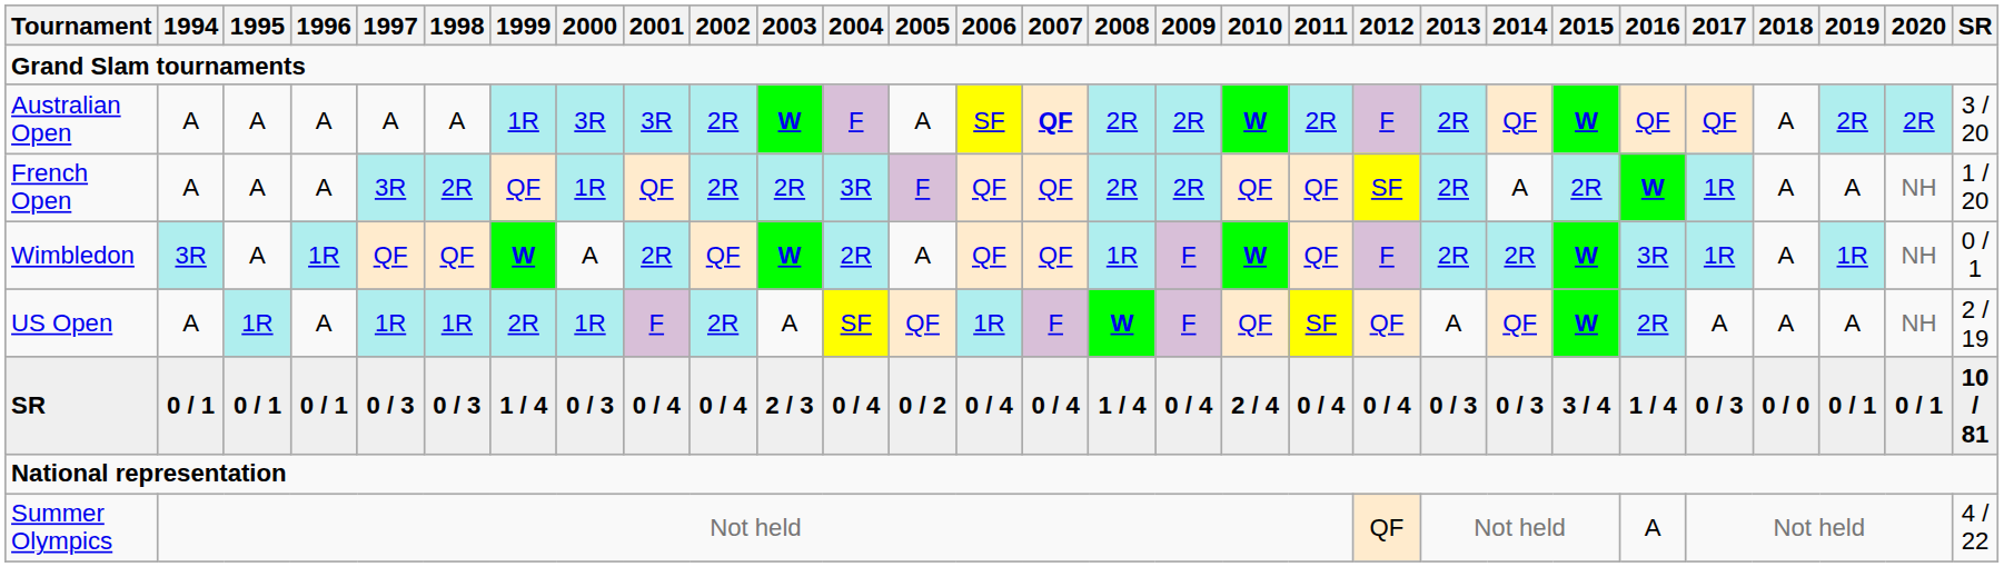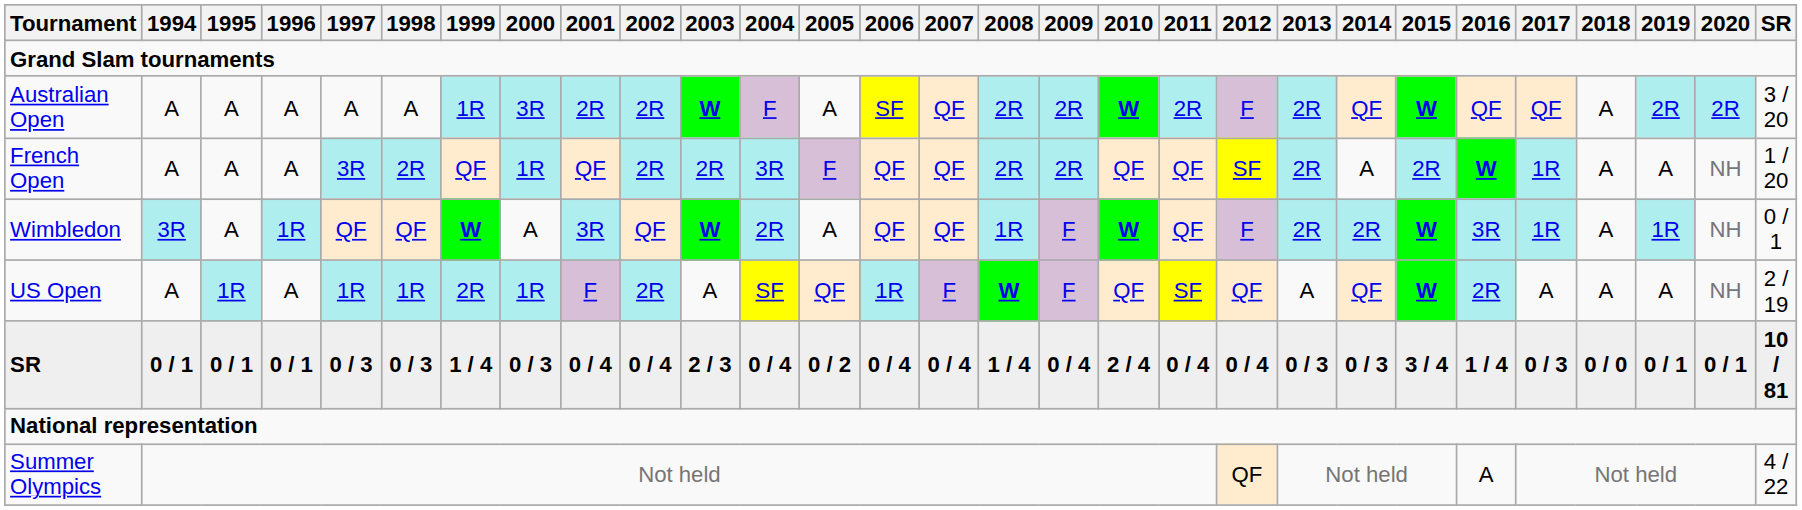 <table class=wikitable style=text-align:center;font-size:82%>
 <tr>
 <th>Tournament</th>
 <th>1994</th>
 <th>1995</th>
 <th>1996</th>
 <th>1997</th>
 <th>1998</th>
 <th>1999</th>
 <th>2000</th>
 <th>2001</th>
 <th>2002</th>
 <th>2003</th>
 <th>2004</th>
 <th>2005</th>
 <th>2006</th>
 <th>2007</th>
 <th>2008</th>
 <th>2009</th>
 <th>2010</th>
 <th>2011</th>
 <th>2012</th>
 <th>2013</th>
 <th>2014</th>
 <th>2015</th>
 <th>2016</th>
 <th>2017</th>
 <th>2018</th>
 <th>2019</th>
 <th>2020</th>
 <th>SR</th>
 </tr>
 <tr>
 <td colspan="29" style="text-align:left;"><strong>Grand Slam tournaments</strong></td>
 </tr>
 <tr>
 <td align=left><a href='#'>Australian Open</a></td>
 <td>A</td>
 <td>A</td>
 <td>A</td>
 <td>A</td>
 <td>A</td>
 <td bgcolor="#afeeee"><a href='#'>1R</a></td>
 <td bgcolor="#afeeee"><a href='#'>3R</a></td>
-<td bgcolor="#afeeee"><a href='#'>3R</a></td>
+<td bgcolor="#afeeee"><a href='#'>2R</a></td>
 <td bgcolor="#afeeee"><a href='#'>2R</a></td>
 <td bgcolor=lime><a href='#'><strong>W</strong></a></td>
 <td style="background:thistle;"><a href='#'>F</a></td>
 <td>A</td>
 <td style="background:yellow;"><a href='#'>SF</a></td>
-<td bgcolor="#ffebcd"><strong><a href='#'>QF</a></strong></td>
+<td bgcolor="#ffebcd"><a href='#'>QF</a></td>
 <td bgcolor="#afeeee"><a href='#'>2R</a></td>
 <td bgcolor="#afeeee"><a href='#'>2R</a></td>
 <td bgcolor=lime><a href='#'><strong>W</strong></a></td>
 <td bgcolor="#afeeee"><a href='#'>2R</a></td>
 <td style="background:thistle;"><a href='#'>F</a></td>
 <td bgcolor="#afeeee"><a href='#'>2R</a></td>
 <td bgcolor="#ffebcd"><a href='#'>QF</a></td>
 <td bgcolor=lime><a href='#'><strong>W</strong></a></td>
 <td bgcolor="#ffebcd"><a href='#'>QF</a></td>
 <td bgcolor="#ffebcd"><a href='#'>QF</a></td>
 <td>A</td>
 <td bgcolor="#afeeee"><a href='#'>2R</a></td>
 <td bgcolor="#afeeee"><a href='#'>2R</a></td>
 <td>3 / 20</td>
 </tr>
 <tr>
 <td align=left><a href='#'>French Open</a></td>
 <td>A</td>
 <td>A</td>
 <td>A</td>
 <td bgcolor="#afeeee"><a href='#'>3R</a></td>
 <td bgcolor="#afeeee"><a href='#'>2R</a></td>
 <td bgcolor="#ffebcd"><a href='#'>QF</a></td>
 <td bgcolor="#afeeee"><a href='#'>1R</a></td>
 <td bgcolor="#ffebcd"><a href='#'>QF</a></td>
 <td bgcolor="#afeeee"><a href='#'>2R</a></td>
 <td bgcolor="#afeeee"><a href='#'>2R</a></td>
 <td bgcolor="#afeeee"><a href='#'>3R</a></td>
 <td style="background:thistle;"><a href='#'>F</a></td>
 <td bgcolor="#ffebcd"><a href='#'>QF</a></td>
 <td bgcolor="#ffebcd"><a href='#'>QF</a></td>
 <td bgcolor="#afeeee"><a href='#'>2R</a></td>
 <td bgcolor="#afeeee"><a href='#'>2R</a></td>
 <td bgcolor="#ffebcd"><a href='#'>QF</a></td>
 <td bgcolor="#ffebcd"><a href='#'>QF</a></td>
 <td style="background:yellow;"><a href='#'>SF</a></td>
 <td bgcolor="#afeeee"><a href='#'>2R</a></td>
 <td>A</td>
 <td bgcolor="#afeeee"><a href='#'>2R</a></td>
 <td bgcolor=lime><a href='#'><strong>W</strong></a></td>
 <td bgcolor="#afeeee"><a href='#'>1R</a></td>
 <td>A</td>
 <td>A</td>
 <td style=color:#767676>NH</td>
 <td>1 / 20</td>
 </tr>
 <tr>
 <td align=left><a href='#'>Wimbledon</a></td>
 <td bgcolor="#afeeee"><a href='#'>3R</a></td>
 <td>A</td>
 <td bgcolor="#afeeee"><a href='#'>1R</a></td>
 <td bgcolor="#ffebcd"><a href='#'>QF</a></td>
 <td bgcolor="#ffebcd"><a href='#'>QF</a></td>
 <td bgcolor=lime><a href='#'><strong>W</strong></a></td>
 <td>A</td>
-<td bgcolor="#afeeee"><a href='#'>2R</a></td>
+<td bgcolor="#afeeee"><a href='#'>3R</a></td>
 <td bgcolor="#ffebcd"><a href='#'>QF</a></td>
 <td bgcolor=lime><a href='#'><strong>W</strong></a></td>
 <td bgcolor="#afeeee"><a href='#'>2R</a></td>
 <td>A</td>
 <td bgcolor="#ffebcd"><a href='#'>QF</a></td>
 <td bgcolor="#ffebcd"><a href='#'>QF</a></td>
 <td bgcolor="#afeeee"><a href='#'>1R</a></td>
 <td style="background:thistle;"><a href='#'>F</a></td>
 <td bgcolor=lime><a href='#'><strong>W</strong></a></td>
 <td bgcolor="#ffebcd"><a href='#'>QF</a></td>
 <td style="background:thistle;"><a href='#'>F</a></td>
 <td bgcolor="#afeeee"><a href='#'>2R</a></td>
 <td bgcolor="#afeeee"><a href='#'>2R</a></td>
 <td bgcolor=lime><a href='#'><strong>W</strong></a></td>
 <td bgcolor="#afeeee"><a href='#'>3R</a></td>
 <td bgcolor="#afeeee"><a href='#'>1R</a></td>
 <td>A</td>
 <td bgcolor="#afeeee"><a href='#'>1R</a></td>
 <td style=color:#767676>NH</td>
 <td>0 / 1</td>
 </tr>
 <tr>
 <td align=left><a href='#'>US Open</a></td>
 <td>A</td>
 <td bgcolor="#afeeee"><a href='#'>1R</a></td>
 <td>A</td>
 <td bgcolor="#afeeee"><a href='#'>1R</a></td>
 <td bgcolor="#afeeee"><a href='#'>1R</a></td>
 <td bgcolor="#afeeee"><a href='#'>2R</a></td>
 <td bgcolor="#afeeee"><a href='#'>1R</a></td>
 <td style="background:thistle;"><a href='#'>F</a></td>
 <td bgcolor="#afeeee"><a href='#'>2R</a></td>
 <td>A</td>
 <td style="background:yellow;"><a href='#'>SF</a></td>
 <td bgcolor="#ffebcd"><a href='#'>QF</a></td>
 <td bgcolor="#afeeee"><a href='#'>1R</a></td>
 <td style="background:thistle;"><a href='#'>F</a></td>
 <td bgcolor=lime><a href='#'><strong>W</strong></a></td>
 <td style="background:thistle;"><a href='#'>F</a></td>
 <td bgcolor="#ffebcd"><a href='#'>QF</a></td>
 <td style="background:yellow;"><a href='#'>SF</a></td>
 <td bgcolor="#ffebcd"><a href='#'>QF</a></td>
 <td>A</td>
 <td bgcolor="#ffebcd"><a href='#'>QF</a></td>
 <td bgcolor=lime><a href='#'><strong>W</strong></a></td>
 <td bgcolor="#afeeee"><a href='#'>2R</a></td>
 <td>A</td>
 <td>A</td>
 <td>A</td>
 <td style=color:#767676>NH</td>
 <td>2 / 19</td>
 </tr>
 <tr style="font-weight:bold; background:#efefef;">
 <td style=text-align:left>SR</td>
 <td>0 / 1</td>
 <td>0 / 1</td>
 <td>0 / 1</td>
 <td>0 / 3</td>
 <td>0 / 3</td>
 <td>1 / 4</td>
 <td>0 / 3</td>
 <td>0 / 4</td>
 <td>0 / 4</td>
 <td>2 / 3</td>
 <td>0 / 4</td>
 <td>0 / 2</td>
 <td>0 / 4</td>
 <td>0 / 4</td>
 <td>1 / 4</td>
 <td>0 / 4</td>
 <td>2 / 4</td>
 <td>0 / 4</td>
 <td>0 / 4</td>
 <td>0 / 3</td>
 <td>0 / 3</td>
 <td>3 / 4</td>
 <td>1 / 4</td>
 <td>0 / 3</td>
 <td>0 / 0</td>
 <td>0 / 1</td>
 <td>0 / 1</td>
 <td>10 / 81</td>
 </tr>
 <tr>
 <td style="text-align:left;" colspan="29"><strong>National representation</strong></td>
 </tr>
 <tr>
 <td align=left><a href='#'>Summer Olympics</a></td>
 <td colspan=18 style=color:#767676>Not held</td>
 <td bgcolor="#ffebcd">QF</td>
 <td colspan=3 style=color:#767676>Not held</td>
 <td>A</td>
 <td colspan=4 style=color:#767676>Not held</td>
 <td>4 / 22</td>
 </tr>
 </table>
